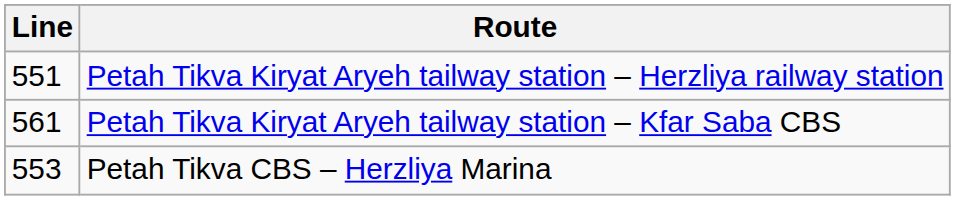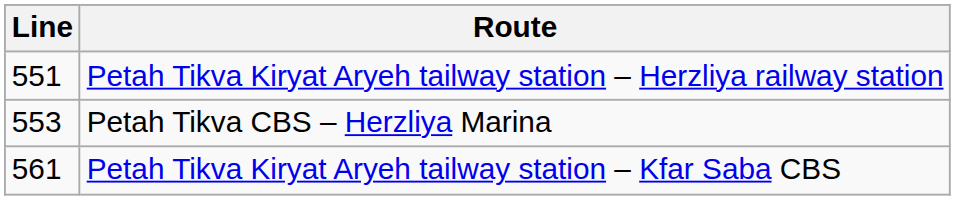 <table class="wikitable">
 <tr>
 <th>Line</th>
 <th>Route</th>
 </tr>
 <tr>
 <td>551</td>
 <td><a href='#'>Petah Tikva Kiryat Aryeh tailway station</a> – <a href='#'>Herzliya railway station</a></td>
 </tr>
 <tr>
+<td>553</td>
+<td>Petah Tikva CBS – <a href='#'>Herzliya</a> Marina</td>
+</tr>
+<tr>
 <td>561</td>
 <td><a href='#'>Petah Tikva Kiryat Aryeh tailway station</a> – <a href='#'>Kfar Saba</a> CBS</td>
 </tr>
-<tr>
-<td>553</td>
-<td>Petah Tikva CBS – <a href='#'>Herzliya</a> Marina</td>
-</tr>
 </table>
